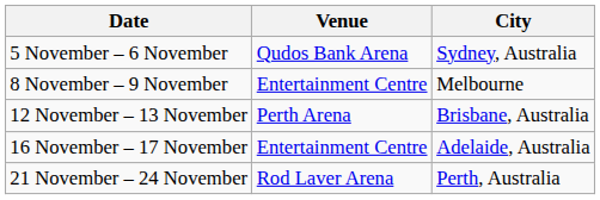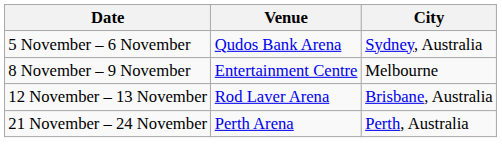 <table class="wikitable">
 <tr>
 <th>Date</th>
 <th>Venue</th>
 <th>City</th>
 </tr>
 <tr>
 <td>5 November – 6 November</td>
 <td><a href='#'>Qudos Bank Arena</a></td>
 <td><a href='#'>Sydney</a>, Australia</td>
 </tr>
 <tr>
 <td>8 November – 9 November</td>
 <td><a href='#'>Entertainment Centre</a></td>
 <td>Melbourne</td>
 </tr>
 <tr>
 <td>12 November – 13 November</td>
-<td><a href='#'>Perth Arena</a></td>
+<td><a href='#'>Rod Laver Arena</a></td>
 <td><a href='#'>Brisbane</a>, Australia</td>
 </tr>
 <tr>
-<td>16 November – 17 November</td>
-<td><a href='#'>Entertainment Centre</a></td>
-<td><a href='#'>Adelaide</a>, Australia</td>
-</tr>
-<tr>
 <td>21 November – 24 November</td>
-<td><a href='#'>Rod Laver Arena</a></td>
+<td><a href='#'>Perth Arena</a></td>
 <td><a href='#'>Perth</a>, Australia</td>
 </tr>
 </table>
